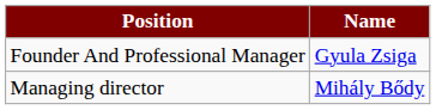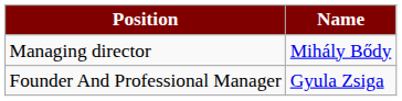 <table class="wikitable">
 <tr>
 <th style="color:white; background:maroon">Position</th>
 <th style="color:white; background:maroon">Name</th>
 </tr>
 <tr>
+<td>Managing director</td>
+<td> <a href='#'>Mihály Bődy</a></td>
+</tr>
+<tr>
 <td>Founder And Professional Manager</td>
 <td> <a href='#'>Gyula Zsiga</a></td>
 </tr>
-<tr>
-<td>Managing director</td>
-<td> <a href='#'>Mihály Bődy</a></td>
-</tr>
 </table>
